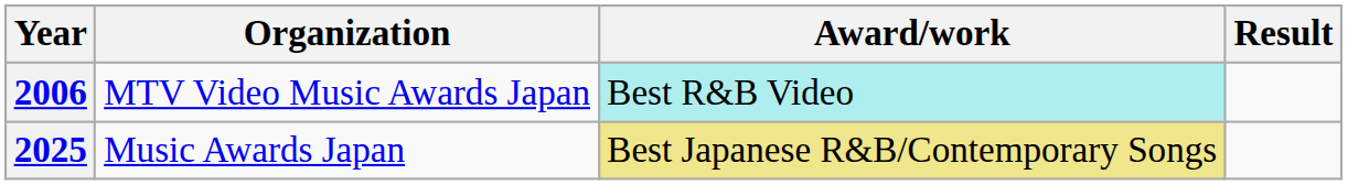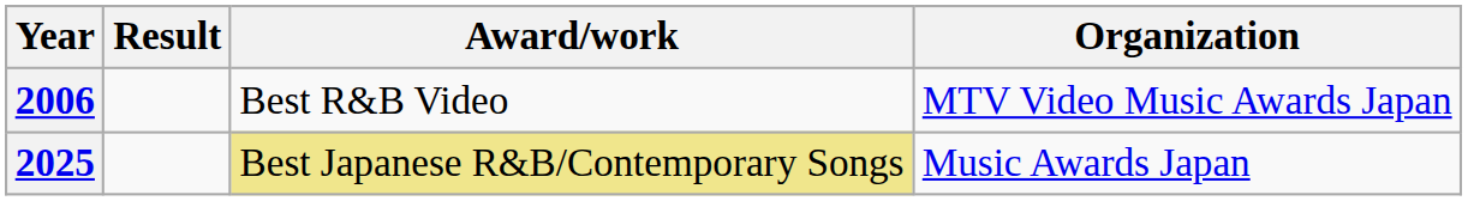 <table class="wikitable">
 <tr>
 <th>Year</th>
+<th>Result</th>
+<th>Award/work</th>
 <th>Organization</th>
-<th>Award/work</th>
-<th>Result</th>
 </tr>
 <tr>
 <th scope="row"><a href='#'>2006</a></th>
+<td></td>
+<td>Best R&B Video</td>
 <td><a href='#'>MTV Video Music Awards Japan</a></td>
-<td style="background: paleturquoise;">Best R&B Video</td>
-<td></td>
 </tr>
 <tr>
 <th scope="row"><a href='#'>2025</a></th>
+<td></td>
+<td style="background: khaki;">Best Japanese R&B/Contemporary Songs</td>
 <td><a href='#'>Music Awards Japan</a></td>
-<td style="background: khaki;">Best Japanese R&B/Contemporary Songs</td>
-<td></td>
 </tr>
 </table>
